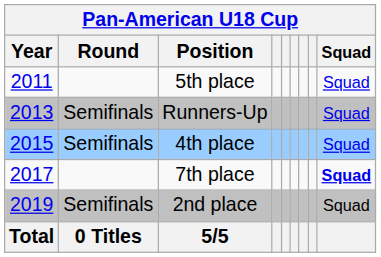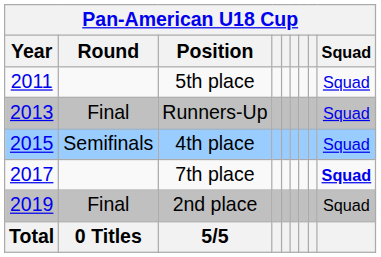 <table class="wikitable" style="text-align: center;">
 <tr>
 <th colspan=9><a href='#'>Pan-American U18 Cup</a></th>
 </tr>
 <tr>
 <th>Year</th>
 <th>Round</th>
 <th>Position</th>
 <th></th>
 <th></th>
 <th></th>
 <th></th>
 <th></th>
 <th><small>Squad</small></th>
 </tr>
 <tr>
 <td> <a href='#'>2011</a></td>
 <td></td>
 <td>5th place</td>
 <td></td>
 <td></td>
 <td></td>
 <td></td>
 <td></td>
 <td><small><a href='#'>Squad</a></small></td>
 </tr>
 <tr bgcolor=silver>
 <td> <a href='#'>2013</a></td>
-<td>Semifinals</td>
+<td>Final</td>
 <td>Runners-Up</td>
 <td></td>
 <td></td>
 <td></td>
 <td></td>
 <td></td>
 <td><small><a href='#'>Squad</a></small></td>
 </tr>
 <tr bgcolor=9acdff>
 <td> <a href='#'>2015</a></td>
 <td>Semifinals</td>
 <td>4th place</td>
 <td></td>
 <td></td>
 <td></td>
 <td></td>
 <td></td>
 <td><small><a href='#'>Squad</a></small></td>
 </tr>
 <tr>
 <td> <a href='#'>2017</a></td>
 <td></td>
 <td>7th place</td>
 <td></td>
 <td></td>
 <td></td>
 <td></td>
 <td></td>
 <td><strong><small><a href='#'>Squad</a></small></strong></td>
 </tr>
 <tr bgcolor=silver>
 <td> <a href='#'>2019</a></td>
-<td>Semifinals</td>
+<td>Final</td>
 <td>2nd place</td>
 <td></td>
 <td></td>
 <td></td>
 <td></td>
 <td></td>
 <td><small>Squad</small></td>
 </tr>
 <tr>
 <th>Total</th>
 <th>0 Titles</th>
 <th>5/5</th>
 <th></th>
 <th></th>
 <th></th>
 <th></th>
 <th></th>
 <th></th>
 </tr>
 </table>
